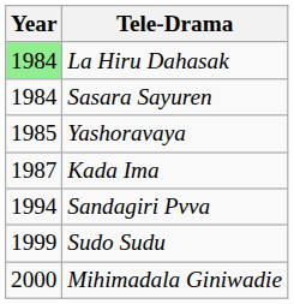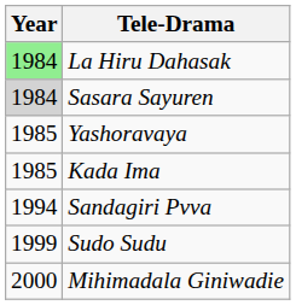 <table class="wikitable">
 <tr>
 <th>Year</th>
 <th>Tele-Drama</th>
 </tr>
 <tr>
 <td style="background: lightgreen;">1984</td>
 <td><em>La Hiru Dahasak</em></td>
 </tr>
 <tr>
-<td>1984</td>
+<td style="background: lightgrey;">1984</td>
 <td><em>Sasara Sayuren</em></td>
 </tr>
 <tr>
 <td>1985</td>
 <td><em>Yashoravaya</em></td>
 </tr>
 <tr>
-<td>1987</td>
+<td>1985</td>
 <td><em>Kada Ima</em></td>
 </tr>
 <tr>
 <td>1994</td>
 <td><em>Sandagiri Pvva</em></td>
 </tr>
 <tr>
 <td>1999</td>
 <td><em>Sudo Sudu</em></td>
 </tr>
 <tr>
 <td>2000</td>
 <td><em>Mihimadala Giniwadie</em></td>
 </tr>
 </table>
